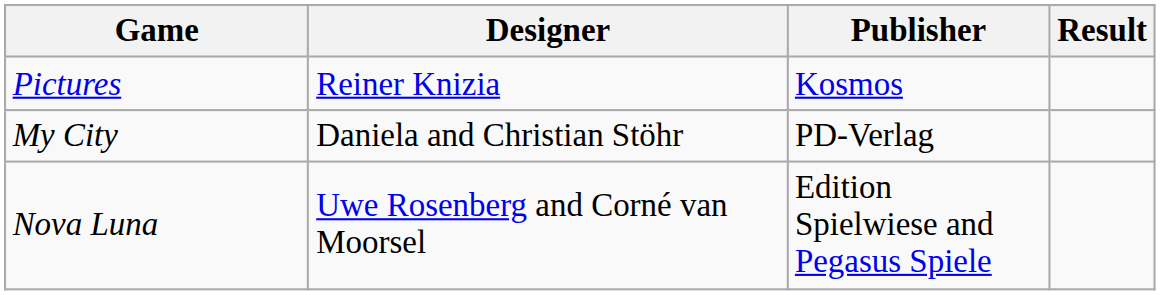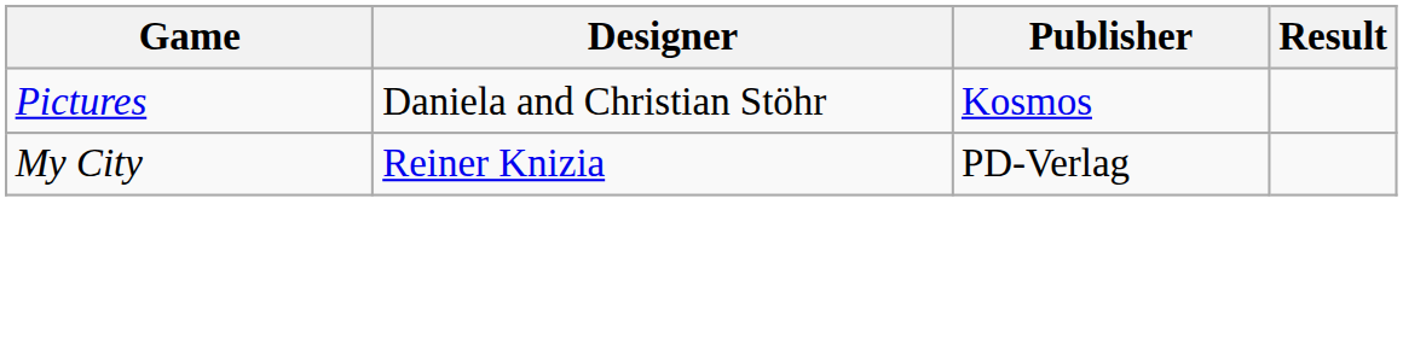 <table class="wikitable">
 <tr>
 <th style="width:140px;">Game</th>
 <th style="width:225px;">Designer</th>
 <th style="width:120px;">Publisher</th>
 <th>Result</th>
 </tr>
 <tr>
 <td><em><a href='#'>Pictures</a></em></td>
-<td><a href='#'>Reiner Knizia</a></td>
+<td>Daniela and Christian Stöhr</td>
 <td><a href='#'>Kosmos</a></td>
 <td></td>
 </tr>
 <tr>
 <td><em>My City</em></td>
-<td>Daniela and Christian Stöhr</td>
+<td><a href='#'>Reiner Knizia</a></td>
 <td>PD-Verlag</td>
 <td></td>
 </tr>
-<tr>
-<td><em>Nova Luna</em></td>
-<td><a href='#'>Uwe Rosenberg</a> and Corné van Moorsel</td>
-<td>Edition Spielwiese and <a href='#'>Pegasus Spiele</a></td>
-<td></td>
-</tr>
 </table>
